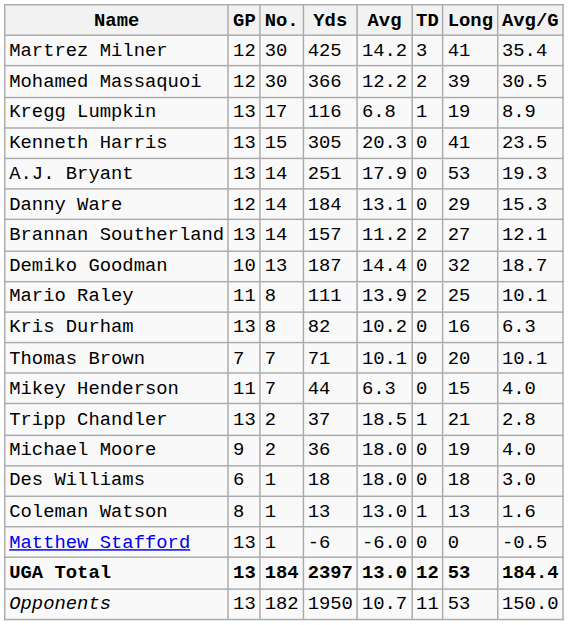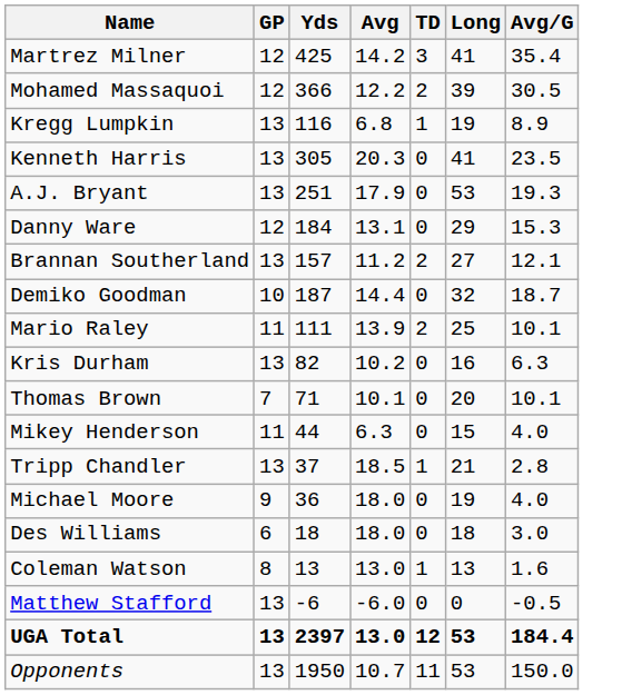 <table class="wikitable" style="white-space:nowrap;">
 <tr>
 <th>Name</th>
 <th>GP</th>
-<th>No.</th>
 <th>Yds</th>
 <th>Avg</th>
 <th>TD</th>
 <th>Long</th>
 <th>Avg/G</th>
 </tr>
 <tr>
 <td>Martrez Milner</td>
 <td>12</td>
-<td>30</td>
 <td>425</td>
 <td>14.2</td>
 <td>3</td>
 <td>41</td>
 <td>35.4</td>
 </tr>
 <tr>
 <td>Mohamed Massaquoi</td>
 <td>12</td>
-<td>30</td>
 <td>366</td>
 <td>12.2</td>
 <td>2</td>
 <td>39</td>
 <td>30.5</td>
 </tr>
 <tr>
 <td>Kregg Lumpkin</td>
 <td>13</td>
-<td>17</td>
 <td>116</td>
 <td>6.8</td>
 <td>1</td>
 <td>19</td>
 <td>8.9</td>
 </tr>
 <tr>
 <td>Kenneth Harris</td>
 <td>13</td>
-<td>15</td>
 <td>305</td>
 <td>20.3</td>
 <td>0</td>
 <td>41</td>
 <td>23.5</td>
 </tr>
 <tr>
 <td>A.J. Bryant</td>
 <td>13</td>
-<td>14</td>
 <td>251</td>
 <td>17.9</td>
 <td>0</td>
 <td>53</td>
 <td>19.3</td>
 </tr>
 <tr>
 <td>Danny Ware</td>
 <td>12</td>
-<td>14</td>
 <td>184</td>
 <td>13.1</td>
 <td>0</td>
 <td>29</td>
 <td>15.3</td>
 </tr>
 <tr>
 <td>Brannan Southerland</td>
 <td>13</td>
-<td>14</td>
 <td>157</td>
 <td>11.2</td>
 <td>2</td>
 <td>27</td>
 <td>12.1</td>
 </tr>
 <tr>
 <td>Demiko Goodman</td>
 <td>10</td>
-<td>13</td>
 <td>187</td>
 <td>14.4</td>
 <td>0</td>
 <td>32</td>
 <td>18.7</td>
 </tr>
 <tr>
 <td>Mario Raley</td>
 <td>11</td>
-<td>8</td>
 <td>111</td>
 <td>13.9</td>
 <td>2</td>
 <td>25</td>
 <td>10.1</td>
 </tr>
 <tr>
 <td>Kris Durham</td>
 <td>13</td>
-<td>8</td>
 <td>82</td>
 <td>10.2</td>
 <td>0</td>
 <td>16</td>
 <td>6.3</td>
 </tr>
 <tr>
 <td>Thomas Brown</td>
-<td>7</td>
 <td>7</td>
 <td>71</td>
 <td>10.1</td>
 <td>0</td>
 <td>20</td>
 <td>10.1</td>
 </tr>
 <tr>
 <td>Mikey Henderson</td>
 <td>11</td>
-<td>7</td>
 <td>44</td>
 <td>6.3</td>
 <td>0</td>
 <td>15</td>
 <td>4.0</td>
 </tr>
 <tr>
 <td>Tripp Chandler</td>
 <td>13</td>
-<td>2</td>
 <td>37</td>
 <td>18.5</td>
 <td>1</td>
 <td>21</td>
 <td>2.8</td>
 </tr>
 <tr>
 <td>Michael Moore</td>
 <td>9</td>
-<td>2</td>
 <td>36</td>
 <td>18.0</td>
 <td>0</td>
 <td>19</td>
 <td>4.0</td>
 </tr>
 <tr>
 <td>Des Williams</td>
 <td>6</td>
-<td>1</td>
 <td>18</td>
 <td>18.0</td>
 <td>0</td>
 <td>18</td>
 <td>3.0</td>
 </tr>
 <tr>
 <td>Coleman Watson</td>
 <td>8</td>
-<td>1</td>
 <td>13</td>
 <td>13.0</td>
 <td>1</td>
 <td>13</td>
 <td>1.6</td>
 </tr>
 <tr>
 <td><a href='#'>Matthew Stafford</a></td>
 <td>13</td>
-<td>1</td>
 <td>-6</td>
 <td>-6.0</td>
 <td>0</td>
 <td>0</td>
 <td>-0.5</td>
 </tr>
 <tr>
 <td><strong>UGA Total</strong></td>
 <td><strong>13</strong></td>
-<td><strong>184</strong></td>
 <td><strong>2397</strong></td>
 <td><strong>13.0</strong></td>
 <td><strong>12</strong></td>
 <td><strong>53</strong></td>
 <td><strong>184.4</strong></td>
 </tr>
 <tr>
 <td><em>Opponents<strong></td>
 <td></em>13<em></td>
-<td></em>182<em></td>
 <td></em>1950<em></td>
 <td></em>10.7<em></td>
 <td></em>11<em></td>
 <td></em>53<em></td>
 <td></em>150.0<em></td>
 </tr>
 </table>
